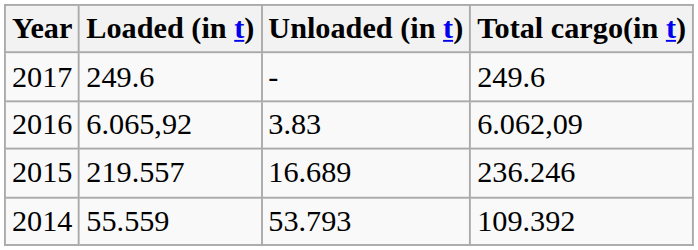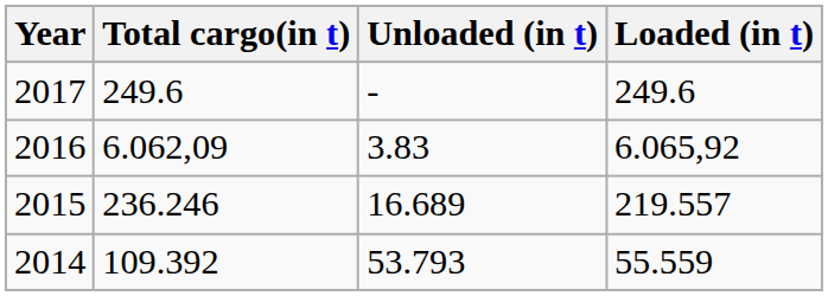 <table class="wikitable sortable" width=align=>
 <tr>
 <th>Year</th>
+<th>Total cargo(in <a href='#'>t</a>)</th>
+<th>Unloaded (in <a href='#'>t</a>)</th>
 <th>Loaded (in <a href='#'>t</a>)</th>
-<th>Unloaded (in <a href='#'>t</a>)</th>
-<th>Total cargo(in <a href='#'>t</a>)</th>
 </tr>
 <tr>
 <td>2017</td>
 <td>249.6</td>
 <td>-</td>
 <td>249.6</td>
 </tr>
 <tr>
 <td>2016</td>
+<td>6.062,09</td>
+<td>3.83</td>
 <td>6.065,92</td>
-<td>3.83</td>
-<td>6.062,09</td>
 </tr>
 <tr>
 <td>2015</td>
+<td>236.246</td>
+<td>16.689</td>
 <td>219.557</td>
-<td>16.689</td>
-<td>236.246</td>
 </tr>
 <tr>
 <td>2014</td>
+<td>109.392</td>
+<td>53.793</td>
 <td>55.559</td>
-<td>53.793</td>
-<td>109.392</td>
 </tr>
 </table>
